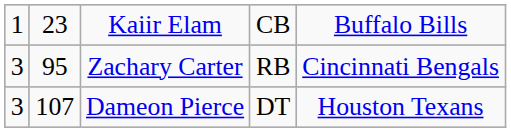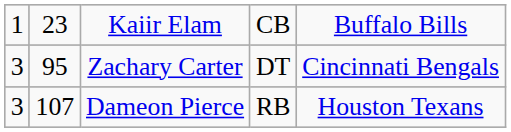 <table class="wikitable" style="text-align:center">
 <tr>
 <td>1</td>
 <td>23</td>
 <td><a href='#'>Kaiir Elam</a></td>
 <td>CB</td>
 <td><a href='#'>Buffalo Bills</a></td>
 </tr>
 <tr>
 <td>3</td>
 <td>95</td>
 <td><a href='#'>Zachary Carter</a></td>
-<td>RB</td>
+<td>DT</td>
 <td><a href='#'>Cincinnati Bengals</a></td>
 </tr>
 <tr>
 <td>3</td>
 <td>107</td>
 <td><a href='#'>Dameon Pierce</a></td>
-<td>DT</td>
+<td>RB</td>
 <td><a href='#'>Houston Texans</a></td>
 </tr>
 </table>
